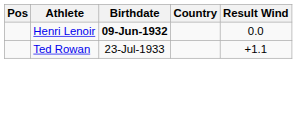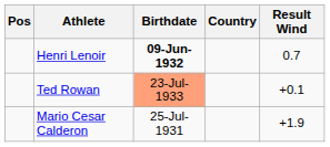 <table class="wikitable"  style="text-align:center; width:65%;">
 <tr>
 <th>Pos</th>
 <th>Athlete</th>
 <th>Birthdate</th>
 <th>Country</th>
 <th>Result Wind</th>
 </tr>
 <tr>
 <td align=center></td>
 <td align=left><a href='#'>Henri Lenoir</a></td>
 <td><strong>09-Jun-1932</strong></td>
 <td align=left></td>
-<td> 0.0</td>
+<td> 0.7</td>
 </tr>
 <tr>
 <td align=center></td>
 <td align=left><a href='#'>Ted Rowan</a></td>
-<td>23-Jul-1933</td>
+<td style="background: lightsalmon;">23-Jul-1933</td>
 <td align=left></td>
-<td> +1.1</td>
+<td> +0.1</td>
+</tr>
+<tr>
+<td align=center></td>
+<td align=left><a href='#'>Mario Cesar Calderon</a></td>
+<td>25-Jul-1931</td>
+<td align=left></td>
+<td> +1.9</td>
 </tr>
 </table>
